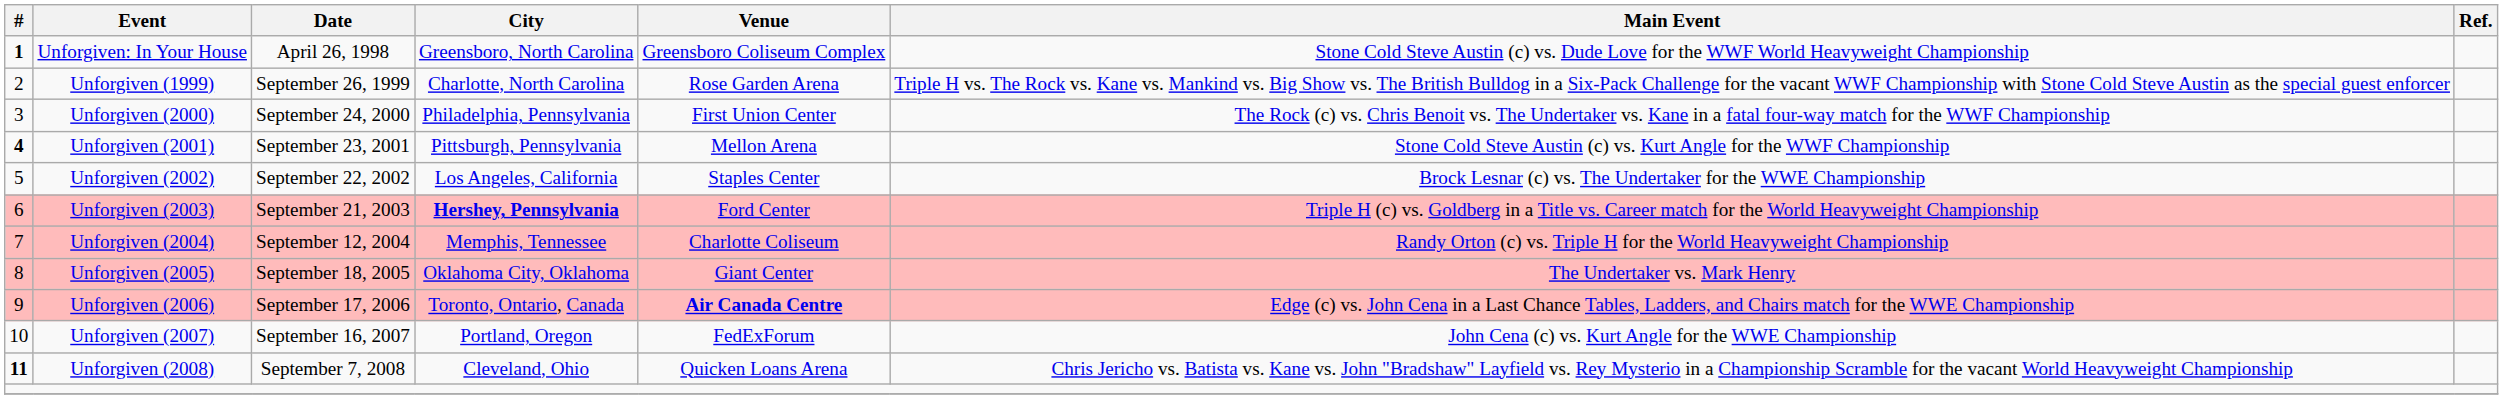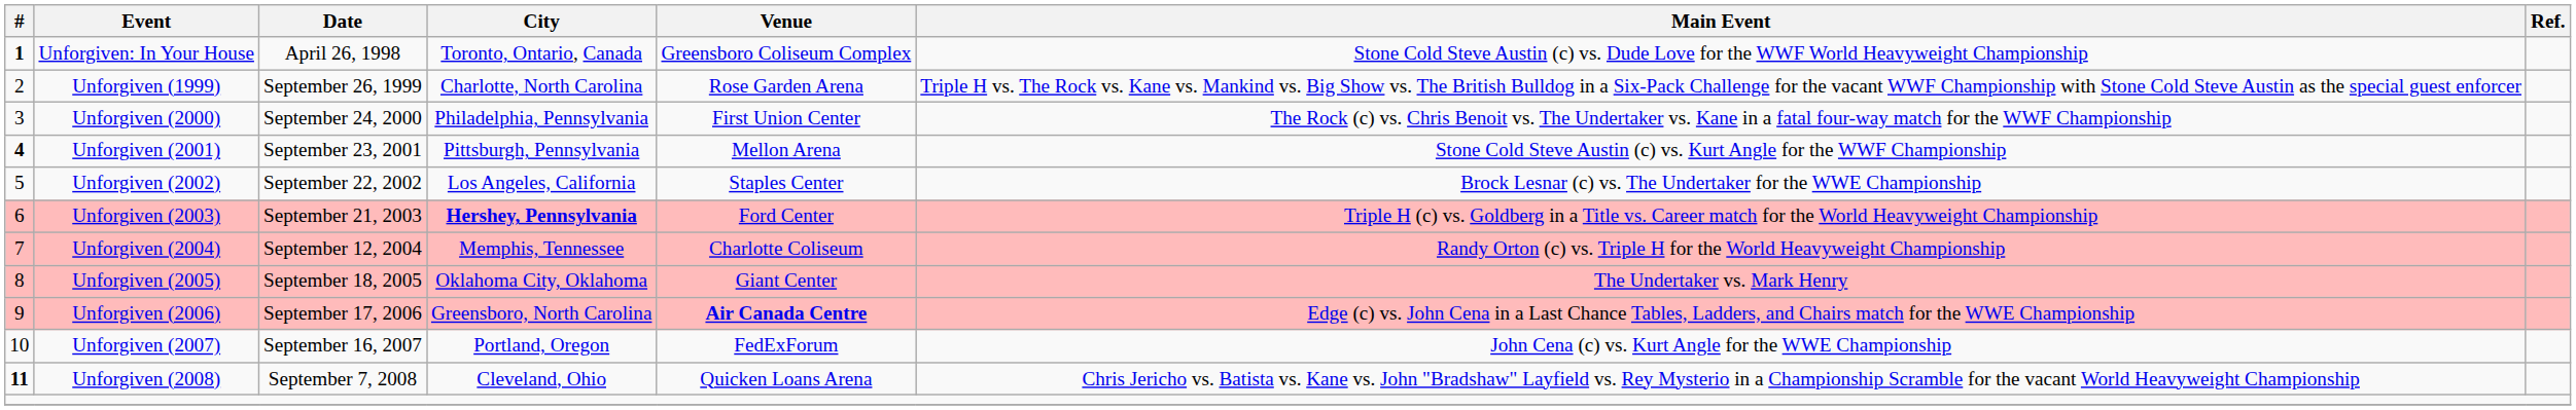 <table class="sortable wikitable succession-box" style="font-size:85%; text-align:center;">
 <tr>
 <th>#</th>
 <th>Event</th>
 <th>Date</th>
 <th>City</th>
 <th>Venue</th>
 <th>Main Event</th>
 <th>Ref.</th>
 </tr>
 <tr>
 <td><strong>1</strong></td>
 <td><a href='#'>Unforgiven: In Your House</a></td>
 <td>April 26, 1998</td>
-<td><a href='#'>Greensboro, North Carolina</a></td>
+<td><a href='#'>Toronto, Ontario</a>, <a href='#'>Canada</a></td>
 <td><a href='#'>Greensboro Coliseum Complex</a></td>
 <td><a href='#'>Stone Cold Steve Austin</a> (c) vs. <a href='#'>Dude Love</a> for the <a href='#'>WWF World Heavyweight Championship</a></td>
 <td></td>
 </tr>
 <tr>
 <td>2</td>
 <td><a href='#'>Unforgiven (1999)</a></td>
 <td>September 26, 1999</td>
 <td><a href='#'>Charlotte, North Carolina</a></td>
 <td><a href='#'>Rose Garden Arena</a></td>
 <td><a href='#'>Triple H</a> vs. <a href='#'>The Rock</a> vs. <a href='#'>Kane</a> vs. <a href='#'>Mankind</a> vs. <a href='#'>Big Show</a> vs. <a href='#'>The British Bulldog</a> in a <a href='#'>Six-Pack Challenge</a> for the vacant <a href='#'>WWF Championship</a> with <a href='#'>Stone Cold Steve Austin</a> as the <a href='#'>special guest enforcer</a></td>
 <td></td>
 </tr>
 <tr>
 <td>3</td>
 <td><a href='#'>Unforgiven (2000)</a></td>
 <td>September 24, 2000</td>
 <td><a href='#'>Philadelphia, Pennsylvania</a></td>
 <td><a href='#'>First Union Center</a></td>
 <td><a href='#'>The Rock</a> (c)  vs. <a href='#'>Chris Benoit</a> vs. <a href='#'>The Undertaker</a> vs. <a href='#'>Kane</a> in a <a href='#'>fatal four-way match</a> for the <a href='#'>WWF Championship</a></td>
 <td></td>
 </tr>
 <tr>
 <td><strong>4</strong></td>
 <td><a href='#'>Unforgiven (2001)</a></td>
 <td>September 23, 2001</td>
 <td><a href='#'>Pittsburgh, Pennsylvania</a></td>
 <td><a href='#'>Mellon Arena</a></td>
 <td><a href='#'>Stone Cold Steve Austin</a> (c) vs. <a href='#'>Kurt Angle</a> for the <a href='#'>WWF Championship</a></td>
 <td></td>
 </tr>
 <tr>
 <td>5</td>
 <td><a href='#'>Unforgiven (2002)</a></td>
 <td>September 22, 2002</td>
 <td><a href='#'>Los Angeles, California</a></td>
 <td><a href='#'>Staples Center</a></td>
 <td><a href='#'>Brock Lesnar</a> (c) vs. <a href='#'>The Undertaker</a> for the <a href='#'>WWE Championship</a></td>
 <td></td>
 </tr>
 <tr style="background: #FBB;">
 <td>6</td>
 <td><a href='#'>Unforgiven (2003)</a></td>
 <td>September 21, 2003</td>
 <td><strong><a href='#'>Hershey, Pennsylvania</a></strong></td>
 <td><a href='#'>Ford Center</a></td>
 <td><a href='#'>Triple H</a> (c) vs. <a href='#'>Goldberg</a> in a <a href='#'>Title vs. Career match</a> for the <a href='#'>World Heavyweight Championship</a></td>
 <td></td>
 </tr>
 <tr style="background: #FBB;">
 <td>7</td>
 <td><a href='#'>Unforgiven (2004)</a></td>
 <td>September 12, 2004</td>
 <td><a href='#'>Memphis, Tennessee</a></td>
 <td><a href='#'>Charlotte Coliseum</a></td>
 <td><a href='#'>Randy Orton</a> (c) vs. <a href='#'>Triple H</a> for the <a href='#'>World Heavyweight Championship</a></td>
 <td></td>
 </tr>
 <tr style="background: #FBB;">
 <td>8</td>
 <td><a href='#'>Unforgiven (2005)</a></td>
 <td>September 18, 2005</td>
 <td><a href='#'>Oklahoma City, Oklahoma</a></td>
 <td><a href='#'>Giant Center</a></td>
 <td><a href='#'>The Undertaker</a> vs. <a href='#'>Mark Henry</a></td>
 <td></td>
 </tr>
 <tr style="background: #FBB;">
 <td>9</td>
 <td><a href='#'>Unforgiven (2006)</a></td>
 <td>September 17, 2006</td>
-<td><a href='#'>Toronto, Ontario</a>, <a href='#'>Canada</a></td>
+<td><a href='#'>Greensboro, North Carolina</a></td>
 <td><strong><a href='#'>Air Canada Centre</a></strong></td>
 <td><a href='#'>Edge</a> (c) vs. <a href='#'>John Cena</a> in a Last Chance <a href='#'>Tables, Ladders, and Chairs match</a> for the <a href='#'>WWE Championship</a></td>
 <td></td>
 </tr>
 <tr>
 <td>10</td>
 <td><a href='#'>Unforgiven (2007)</a></td>
 <td>September 16, 2007</td>
 <td><a href='#'>Portland, Oregon</a></td>
 <td><a href='#'>FedExForum</a></td>
 <td><a href='#'>John Cena</a> (c) vs. <a href='#'>Kurt Angle</a> for the <a href='#'>WWE Championship</a></td>
 <td></td>
 </tr>
 <tr>
 <td><strong>11</strong></td>
 <td><a href='#'>Unforgiven (2008)</a></td>
 <td>September 7, 2008</td>
 <td><a href='#'>Cleveland, Ohio</a></td>
 <td><a href='#'>Quicken Loans Arena</a></td>
 <td><a href='#'>Chris Jericho</a> vs. <a href='#'>Batista</a> vs. <a href='#'>Kane</a> vs. <a href='#'>John "Bradshaw" Layfield</a> vs. <a href='#'>Rey Mysterio</a> in a <a href='#'>Championship Scramble</a> for the vacant <a href='#'>World Heavyweight Championship</a></td>
 <td></td>
 </tr>
 <tr>
 <td colspan="10"></td>
 </tr>
 <tr>
 </tr>
 </table>
